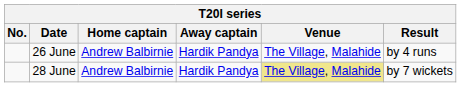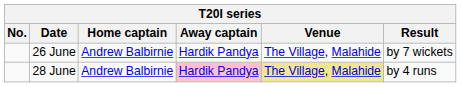 <table class="wikitable">
 <tr>
 <th colspan="9">T20I series</th>
 </tr>
 <tr>
 <th>No.</th>
 <th>Date</th>
 <th>Home captain</th>
 <th>Away captain</th>
 <th>Venue</th>
 <th>Result</th>
 </tr>
 <tr>
 <td></td>
 <td>26 June</td>
 <td><a href='#'>Andrew Balbirnie</a></td>
 <td><a href='#'>Hardik Pandya</a></td>
 <td><a href='#'>The Village</a>, <a href='#'>Malahide</a></td>
-<td> by 4 runs</td>
+<td> by 7 wickets</td>
 </tr>
 <tr>
 <td></td>
 <td>28 June</td>
 <td><a href='#'>Andrew Balbirnie</a></td>
-<td><a href='#'>Hardik Pandya</a></td>
+<td style="background: pink;"><a href='#'>Hardik Pandya</a></td>
 <td style="background: khaki;"><a href='#'>The Village</a>, <a href='#'>Malahide</a></td>
-<td> by 7 wickets</td>
+<td> by 4 runs</td>
 </tr>
 </table>
